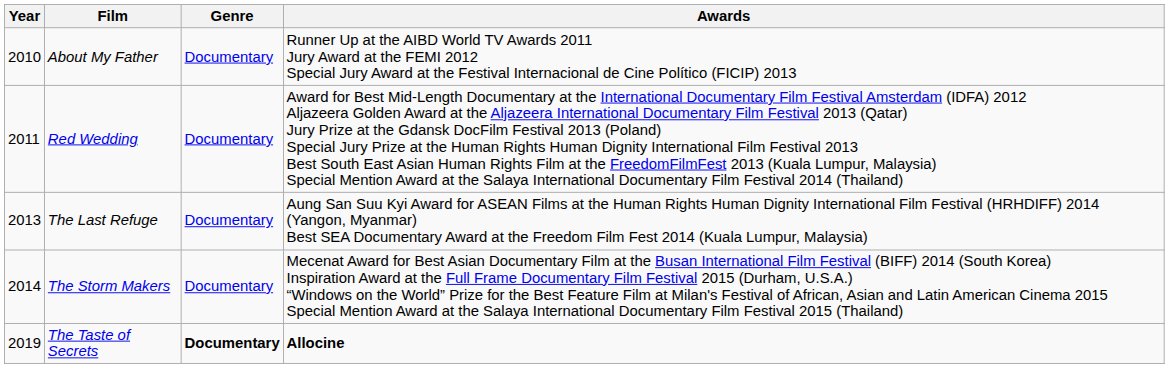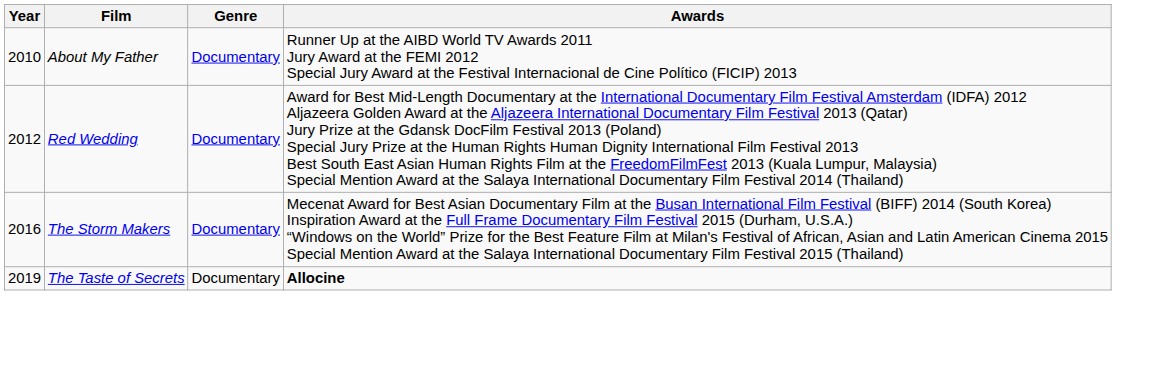 <table class="wikitable">
 <tr>
 <th>Year</th>
 <th>Film</th>
 <th>Genre</th>
 <th>Awards</th>
 </tr>
 <tr>
 <td>2010</td>
 <td><em>About My Father</em></td>
 <td><a href='#'>Documentary</a></td>
 <td>Runner Up at the AIBD World TV Awards 2011<br>Jury Award at the FEMI 2012<br>Special Jury Award at the Festival Internacional de Cine Político (FICIP) 2013</td>
 </tr>
 <tr>
-<td>2011</td>
+<td>2012</td>
 <td><em><a href='#'>Red Wedding</a></em></td>
 <td><a href='#'>Documentary</a></td>
 <td>Award for Best Mid-Length Documentary at the <a href='#'>International Documentary Film Festival Amsterdam</a> (IDFA) 2012<br>Aljazeera Golden Award at the <a href='#'>Aljazeera International Documentary Film Festival</a> 2013 (Qatar)<br>Jury Prize at the Gdansk DocFilm Festival 2013 (Poland)<br>Special Jury Prize at the Human Rights Human Dignity International Film Festival 2013<br>Best South East Asian Human Rights Film at the <a href='#'>FreedomFilmFest</a> 2013 (Kuala Lumpur, Malaysia)<br>Special Mention Award at the Salaya International Documentary Film Festival 2014 (Thailand)</td>
 </tr>
 <tr>
-<td>2013</td>
-<td><em>The Last Refuge</em></td>
-<td><a href='#'>Documentary</a></td>
-<td>Aung San Suu Kyi Award for ASEAN Films at the Human Rights Human Dignity International Film Festival (HRHDIFF) 2014 (Yangon, Myanmar)<br>Best SEA Documentary Award at the Freedom Film Fest 2014 (Kuala Lumpur, Malaysia)</td>
-</tr>
-<tr>
-<td>2014</td>
+<td>2016</td>
 <td><em><a href='#'>The Storm Makers</a></em></td>
 <td><a href='#'>Documentary</a></td>
 <td>Mecenat Award for Best Asian Documentary Film at the <a href='#'>Busan International Film Festival</a> (BIFF) 2014 (South Korea)<br>Inspiration Award at the <a href='#'>Full Frame Documentary Film Festival</a> 2015 (Durham, U.S.A.)<br>“Windows on the World” Prize for the Best Feature Film at Milan's Festival of African, Asian and Latin American Cinema 2015<br>Special Mention Award at the Salaya International Documentary Film Festival 2015 (Thailand)</td>
 </tr>
 <tr>
 <td>2019</td>
 <td><em><a href='#'>The Taste of Secrets</a></em></td>
-<td><strong>Documentary</strong></td>
+<td>Documentary</td>
 <td><strong>Allocine</strong></td>
 </tr>
 </table>
